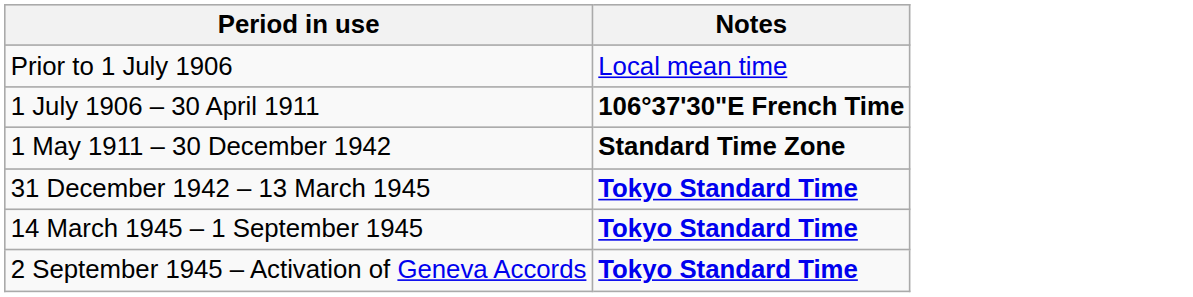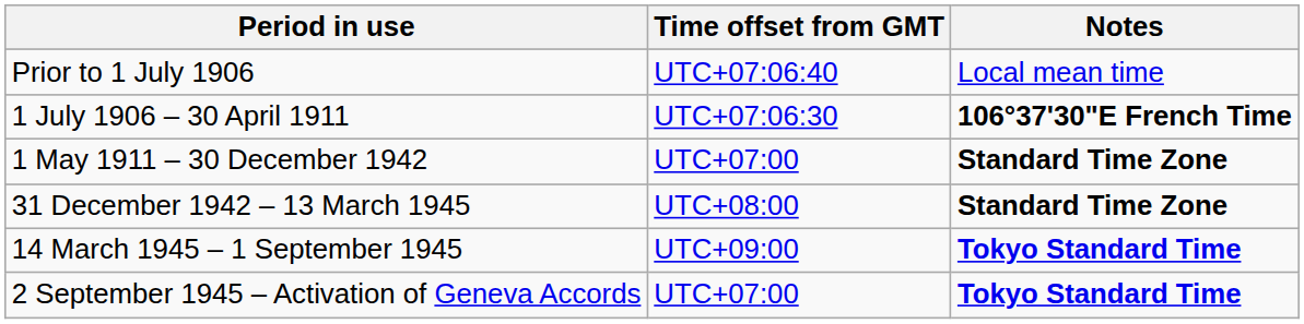 <table class="wikitable">
 <tr>
 <th>Period in use</th>
+<th>Time offset from GMT</th>
 <th>Notes</th>
 </tr>
 <tr>
 <td>Prior to 1 July 1906</td>
+<td><a href='#'>UTC+07:06:40</a></td>
 <td><a href='#'>Local mean time</a></td>
 </tr>
 <tr>
 <td>1 July 1906 – 30 April 1911</td>
+<td><a href='#'>UTC+07:06:30</a></td>
 <td><strong>106°37'30"E  French Time</strong></td>
 </tr>
 <tr>
 <td>1 May 1911 – 30 December 1942</td>
+<td><a href='#'>UTC+07:00</a></td>
 <td><strong>Standard Time Zone</strong></td>
 </tr>
 <tr>
 <td>31 December 1942 – 13 March 1945</td>
-<td><strong><a href='#'>Tokyo Standard Time</a></strong></td>
+<td><a href='#'>UTC+08:00</a></td>
+<td><strong>Standard Time Zone</strong></td>
 </tr>
 <tr>
 <td>14 March 1945 – 1 September 1945</td>
+<td><a href='#'>UTC+09:00</a></td>
 <td><strong><a href='#'>Tokyo Standard Time</a></strong></td>
 </tr>
 <tr>
 <td>2 September 1945 – Activation of <a href='#'>Geneva Accords</a></td>
+<td><a href='#'>UTC+07:00</a></td>
 <td><strong><a href='#'>Tokyo Standard Time</a></strong></td>
 </tr>
 </table>
